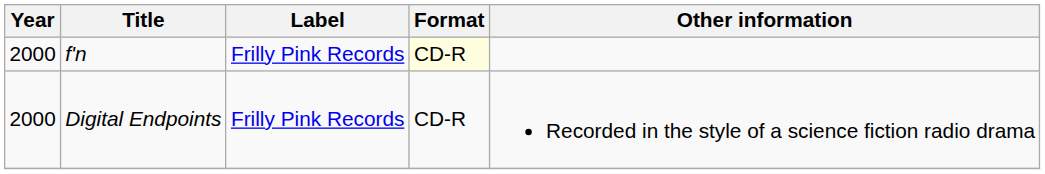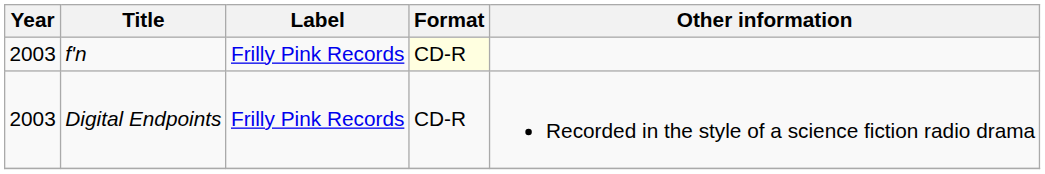 <table class="wikitable">
 <tr>
 <th>Year</th>
 <th>Title</th>
 <th>Label</th>
 <th>Format</th>
 <th>Other information</th>
 </tr>
 <tr>
-<td>2000</td>
+<td>2003</td>
 <td><em>f'n</em></td>
 <td><a href='#'>Frilly Pink Records</a></td>
 <td style="background: lightyellow;">CD-R</td>
 <td></td>
 </tr>
 <tr>
-<td>2000</td>
+<td>2003</td>
 <td><em>Digital Endpoints</em></td>
 <td><a href='#'>Frilly Pink Records</a></td>
 <td>CD-R</td>
 <td><br><ul><li>Recorded in the style of a science fiction radio drama</li></ul></td>
 </tr>
 <tr>
 </tr>
 </table>
